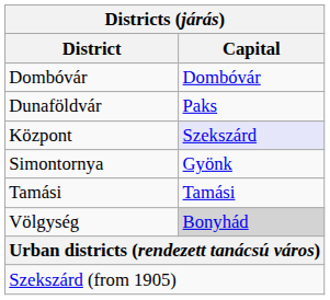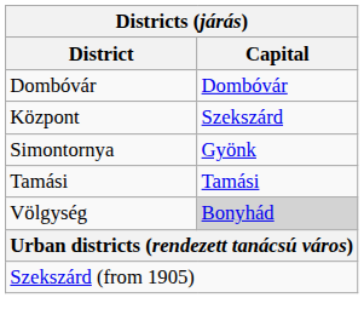 <table class="wikitable">
 <tr>
 <th colspan=2>Districts (<em>járás</em>)</th>
 </tr>
 <tr>
 <th>District</th>
 <th>Capital</th>
 </tr>
 <tr>
 <td>Dombóvár</td>
 <td><a href='#'>Dombóvár</a></td>
 </tr>
 <tr>
-<td>Dunaföldvár</td>
-<td><a href='#'>Paks</a></td>
-</tr>
-<tr>
 <td>Központ</td>
-<td style="background: lavender;"><a href='#'>Szekszárd</a></td>
+<td><a href='#'>Szekszárd</a></td>
 </tr>
 <tr>
 <td>Simontornya</td>
 <td><a href='#'>Gyönk</a></td>
 </tr>
 <tr>
 <td>Tamási</td>
 <td><a href='#'>Tamási</a></td>
 </tr>
 <tr>
 <td>Völgység</td>
 <td style="background: lightgrey;"><a href='#'>Bonyhád</a></td>
 </tr>
 <tr>
 <th colspan=2>Urban districts (<em>rendezett tanácsú város</em>)</th>
 </tr>
 <tr>
 <td colspan=2><a href='#'>Szekszárd</a> (from 1905)</td>
 </tr>
 </table>
